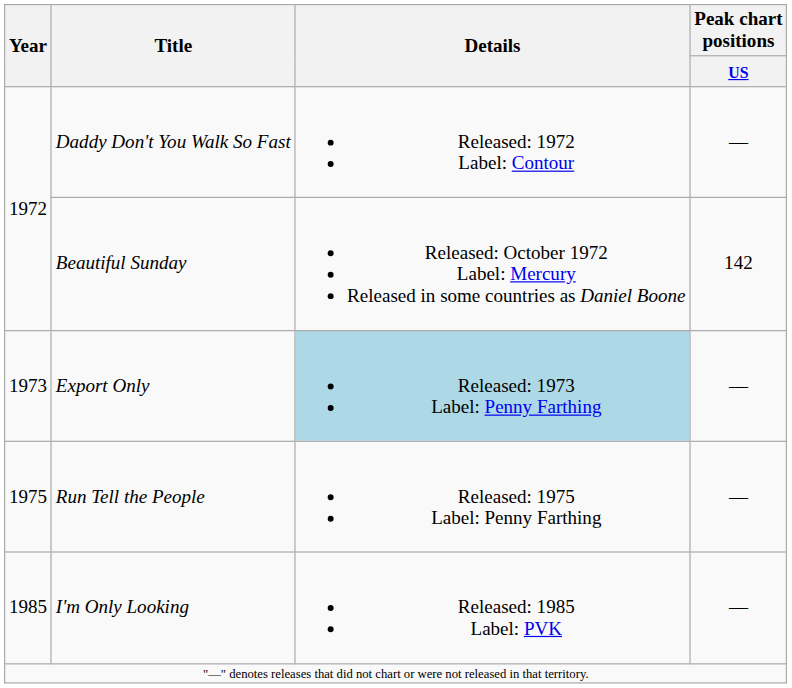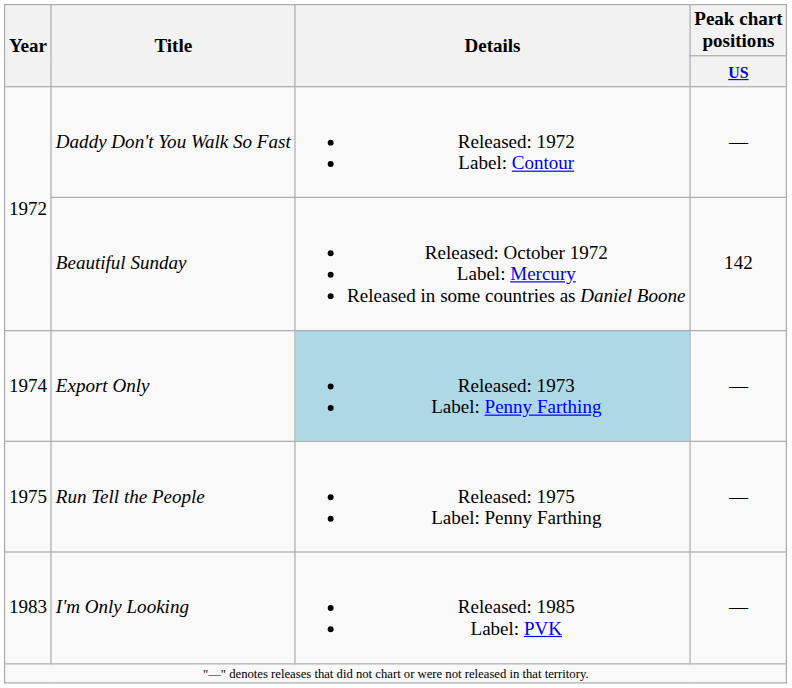 <table class="wikitable" style="text-align:center">
 <tr>
 <th rowspan="2">Year</th>
 <th rowspan="2">Title</th>
 <th rowspan="2">Details</th>
 <th>Peak chart<br>positions</th>
 </tr>
 <tr>
 <th><small><a href='#'>US</a></small><br></th>
 </tr>
 <tr>
 <td rowspan="2">1972</td>
 <td align="left"><em>Daddy Don't You Walk So Fast</em></td>
 <td><br><ul><li>Released: 1972</li><li>Label: <a href='#'>Contour</a></li></ul></td>
 <td>—</td>
 </tr>
 <tr>
 <td align="left"><em>Beautiful Sunday</em></td>
 <td><br><ul><li>Released: October 1972</li><li>Label: <a href='#'>Mercury</a></li><li>Released in some countries as <em>Daniel Boone</em></li></ul></td>
 <td>142</td>
 </tr>
 <tr>
-<td>1973</td>
+<td>1974</td>
 <td align="left"><em>Export Only</em></td>
 <td style="background: lightblue;"><br><ul><li>Released: 1973</li><li>Label: <a href='#'>Penny Farthing</a></li></ul></td>
 <td>—</td>
 </tr>
 <tr>
 <td>1975</td>
 <td align="left"><em>Run Tell the People</em></td>
 <td><br><ul><li>Released: 1975</li><li>Label: Penny Farthing</li></ul></td>
 <td>—</td>
 </tr>
 <tr>
-<td>1985</td>
+<td>1983</td>
 <td align="left"><em>I'm Only Looking</em></td>
 <td><br><ul><li>Released: 1985</li><li>Label: <a href='#'>PVK</a></li></ul></td>
 <td>—</td>
 </tr>
 <tr>
 <td colspan="4" style="font-size:8pt">"—" denotes releases that did not chart or were not released in that territory.</td>
 </tr>
 </table>
